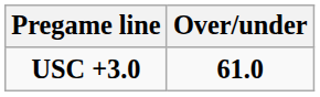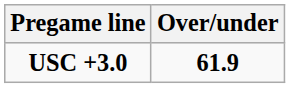 <table class="wikitable">
 <tr align="center">
 <th style=>Pregame line</th>
 <th style=>Over/under</th>
 </tr>
 <tr align="center">
 <td><strong>USC +3.0</strong></td>
-<td><strong>61.0</strong></td>
+<td><strong>61.9</strong></td>
 </tr>
 </table>
